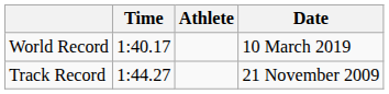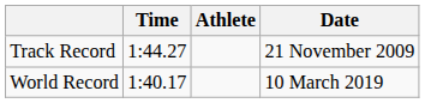 <table class="wikitable">
 <tr>
 <th></th>
 <th>Time</th>
 <th>Athlete</th>
 <th>Date</th>
 </tr>
 <tr>
+<td>Track Record</td>
+<td>1:44.27</td>
+<td></td>
+<td>21 November 2009</td>
+</tr>
+<tr>
 <td>World Record</td>
 <td>1:40.17</td>
 <td></td>
 <td>10 March 2019</td>
 </tr>
-<tr>
-<td>Track Record</td>
-<td>1:44.27</td>
-<td></td>
-<td>21 November 2009</td>
-</tr>
 </table>
